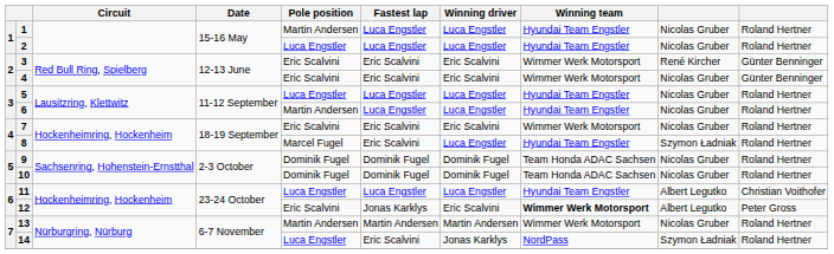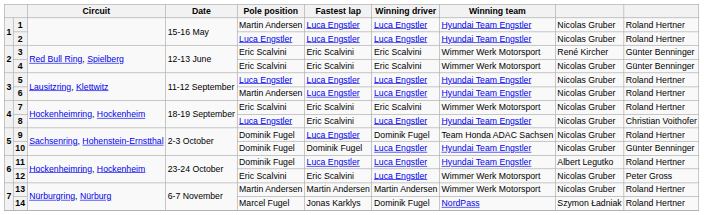 <table class="wikitable" style="font-size: 85%">
 <tr>
 <th colspan="2"></th>
 <th>Circuit</th>
 <th>Date</th>
 <th>Pole position</th>
 <th>Fastest lap</th>
 <th>Winning driver</th>
 <th>Winning team</th>
 <th></th>
 <th></th>
 </tr>
 <tr>
 <th rowspan="2">1</th>
 <th>1</th>
 <td rowspan="2"></td>
 <td rowspan="2">15-16 May</td>
 <td> Martin Andersen</td>
 <td> <a href='#'>Luca Engstler</a></td>
 <td> <a href='#'>Luca Engstler</a></td>
 <td> <a href='#'>Hyundai Team Engstler</a></td>
 <td> Nicolas Gruber</td>
 <td> Roland Hertner</td>
 </tr>
 <tr>
 <th>2</th>
 <td> <a href='#'>Luca Engstler</a></td>
 <td> <a href='#'>Luca Engstler</a></td>
 <td> <a href='#'>Luca Engstler</a></td>
 <td> <a href='#'>Hyundai Team Engstler</a></td>
 <td> Nicolas Gruber</td>
 <td> Roland Hertner</td>
 </tr>
 <tr>
 <th rowspan="2">2</th>
 <th>3</th>
 <td rowspan="2"> <a href='#'>Red Bull Ring</a>, <a href='#'>Spielberg</a></td>
 <td rowspan="2">12-13 June</td>
 <td> Eric Scalvini</td>
 <td> Eric Scalvini</td>
 <td> Eric Scalvini</td>
 <td> Wimmer Werk Motorsport</td>
 <td> René Kircher</td>
 <td> Günter Benninger</td>
 </tr>
 <tr>
 <th>4</th>
 <td> Eric Scalvini</td>
 <td> Eric Scalvini</td>
 <td> Eric Scalvini</td>
 <td> Wimmer Werk Motorsport</td>
 <td> Nicolas Gruber</td>
 <td> Günter Benninger</td>
 </tr>
 <tr>
 <th rowspan="2">3</th>
 <th>5</th>
 <td rowspan="2"> <a href='#'>Lausitzring</a>, <a href='#'>Klettwitz</a></td>
 <td rowspan="2">11-12 September</td>
 <td> <a href='#'>Luca Engstler</a></td>
 <td> <a href='#'>Luca Engstler</a></td>
 <td> <a href='#'>Luca Engstler</a></td>
 <td> <a href='#'>Hyundai Team Engstler</a></td>
 <td> Nicolas Gruber</td>
 <td> Roland Hertner</td>
 </tr>
 <tr>
 <th>6</th>
 <td> Martin Andersen</td>
 <td> <a href='#'>Luca Engstler</a></td>
 <td> <a href='#'>Luca Engstler</a></td>
 <td> <a href='#'>Hyundai Team Engstler</a></td>
 <td> Nicolas Gruber</td>
 <td> Roland Hertner</td>
 </tr>
 <tr>
 <th rowspan="2">4</th>
 <th>7</th>
 <td rowspan="2"> <a href='#'>Hockenheimring</a>, <a href='#'>Hockenheim</a></td>
 <td rowspan="2">18-19 September</td>
 <td> Eric Scalvini</td>
 <td> Eric Scalvini</td>
 <td> Eric Scalvini</td>
 <td> Wimmer Werk Motorsport</td>
 <td> Nicolas Gruber</td>
 <td> Roland Hertner</td>
 </tr>
 <tr>
 <th>8</th>
-<td> Marcel Fugel</td>
+<td> <a href='#'>Luca Engstler</a></td>
 <td> Eric Scalvini</td>
 <td> <a href='#'>Luca Engstler</a></td>
 <td> <a href='#'>Hyundai Team Engstler</a></td>
-<td> Szymon Ładniak</td>
-<td> Roland Hertner</td>
+<td> Nicolas Gruber</td>
+<td> Christian Voithofer</td>
 </tr>
 <tr>
 <th rowspan=2>5</th>
 <th>9</th>
 <td rowspan="2"> <a href='#'>Sachsenring</a>, <a href='#'>Hohenstein-Ernstthal</a></td>
 <td rowspan="2">2-3 October</td>
 <td> Dominik Fugel</td>
-<td> Dominik Fugel</td>
+<td> <a href='#'>Luca Engstler</a></td>
 <td> Dominik Fugel</td>
 <td> Team Honda ADAC Sachsen</td>
 <td> Nicolas Gruber</td>
 <td> Roland Hertner</td>
 </tr>
 <tr>
 <th>10</th>
 <td> Dominik Fugel</td>
 <td> Dominik Fugel</td>
-<td> Dominik Fugel</td>
-<td> Team Honda ADAC Sachsen</td>
+<td> <a href='#'>Luca Engstler</a></td>
+<td> <a href='#'>Hyundai Team Engstler</a></td>
 <td> Nicolas Gruber</td>
-<td> Roland Hertner</td>
+<td> Günter Benninger</td>
 </tr>
 <tr>
 <th rowspan="2">6</th>
 <th>11</th>
 <td rowspan="2"> <a href='#'>Hockenheimring</a>, <a href='#'>Hockenheim</a></td>
 <td rowspan="2">23-24 October</td>
-<td> <a href='#'>Luca Engstler</a></td>
+<td> Dominik Fugel</td>
 <td> <a href='#'>Luca Engstler</a></td>
 <td> <a href='#'>Luca Engstler</a></td>
 <td> <a href='#'>Hyundai Team Engstler</a></td>
 <td> Albert Legutko</td>
-<td> Christian Voithofer</td>
+<td> Roland Hertner</td>
 </tr>
 <tr>
 <th>12</th>
 <td> Eric Scalvini</td>
-<td> Jonas Karklys</td>
 <td> Eric Scalvini</td>
-<td><strong> Wimmer Werk Motorsport</strong></td>
-<td> Albert Legutko</td>
+<td> <a href='#'>Luca Engstler</a></td>
+<td> Wimmer Werk Motorsport</td>
+<td> Nicolas Gruber</td>
 <td> Peter Gross</td>
 </tr>
 <tr>
 <th rowspan="2">7</th>
 <th>13</th>
 <td rowspan="2"> <a href='#'>Nürburgring</a>, <a href='#'>Nürburg</a></td>
 <td rowspan="2">6-7 November</td>
 <td> Martin Andersen</td>
 <td> Martin Andersen</td>
 <td> Martin Andersen</td>
 <td> Wimmer Werk Motorsport</td>
 <td> Nicolas Gruber</td>
 <td> Roland Hertner</td>
 </tr>
 <tr>
 <th>14</th>
-<td> <a href='#'>Luca Engstler</a></td>
-<td> Eric Scalvini</td>
+<td> Marcel Fugel</td>
 <td> Jonas Karklys</td>
+<td> Dominik Fugel</td>
 <td> <a href='#'>NordPass</a></td>
 <td> Szymon Ładniak</td>
 <td> Roland Hertner</td>
 </tr>
 <tr>
 </tr>
 </table>
